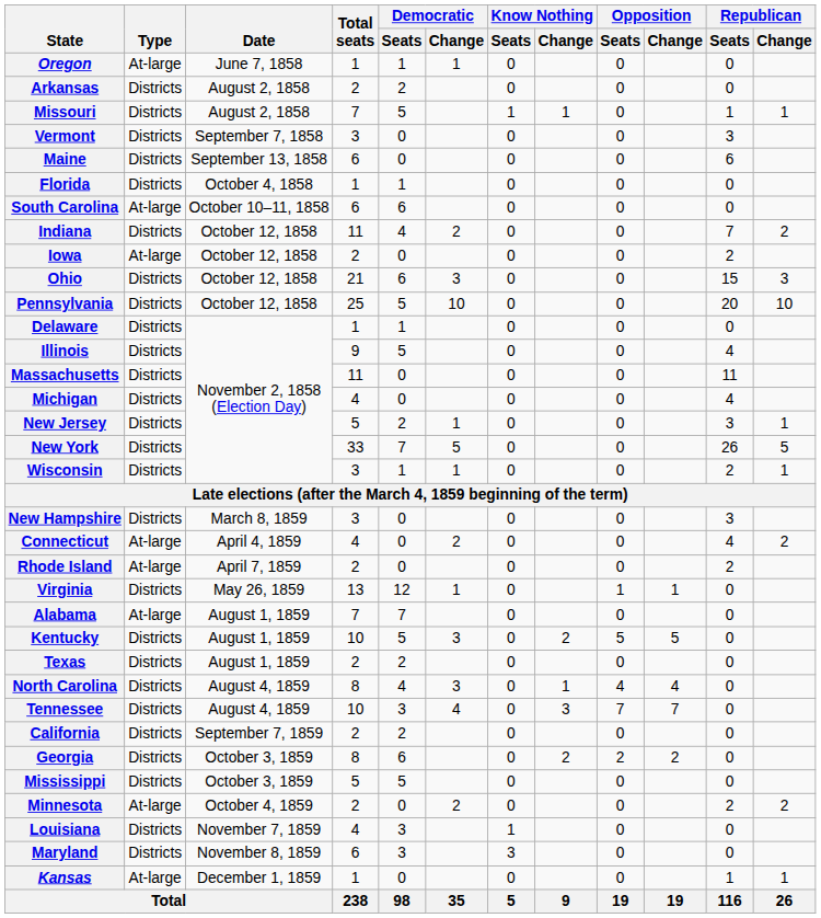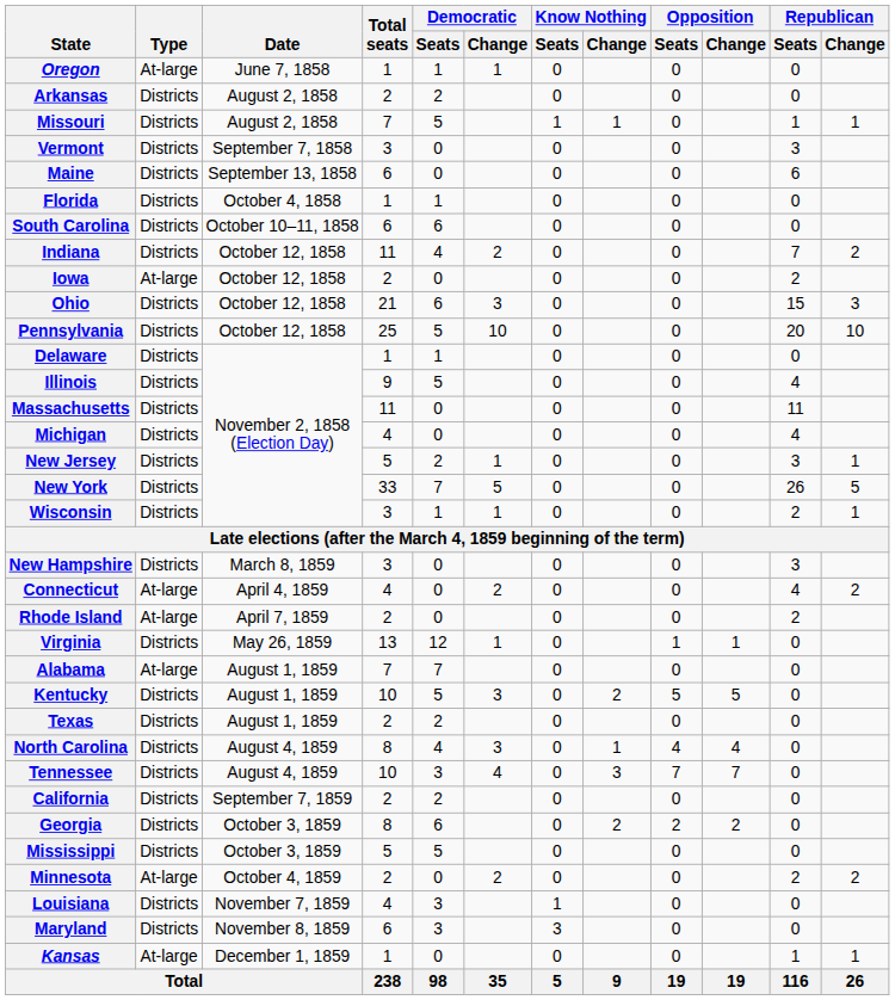 <table class="wikitable sortable" style="text-align:center">
 <tr valign=bottom>
 <th rowspan=2>State</th>
 <th rowspan=2>Type</th>
 <th rowspan=2>Date</th>
 <th rowspan=2>Total<br>seats</th>
 <th colspan=2 ><a href='#'>Democratic</a></th>
 <th colspan=2 ><a href='#'>Know Nothing</a></th>
 <th colspan=2 ><a href='#'>Opposition</a></th>
 <th colspan=2 ><a href='#'>Republican</a></th>
 </tr>
 <tr>
 <th>Seats</th>
 <th>Change</th>
 <th>Seats</th>
 <th>Change</th>
 <th>Seats</th>
 <th>Change</th>
 <th>Seats</th>
 <th>Change</th>
 </tr>
 <tr>
 <th><a href='#'><em>Oregon </em></a></th>
 <td>At-large</td>
 <td>June 7, 1858</td>
 <td>1</td>
 <td>1</td>
 <td>1</td>
 <td>0</td>
 <td></td>
 <td>0</td>
 <td></td>
 <td>0</td>
 <td></td>
 </tr>
 <tr>
 <th><a href='#'>Arkansas</a></th>
 <td>Districts</td>
 <td>August 2, 1858</td>
 <td>2</td>
 <td>2</td>
 <td></td>
 <td>0</td>
 <td></td>
 <td>0</td>
 <td></td>
 <td>0</td>
 <td></td>
 </tr>
 <tr>
 <th><a href='#'>Missouri</a></th>
 <td>Districts</td>
 <td>August 2, 1858</td>
 <td>7</td>
 <td>5</td>
 <td></td>
 <td>1</td>
 <td>1</td>
 <td>0</td>
 <td></td>
 <td>1</td>
 <td>1</td>
 </tr>
 <tr>
 <th><a href='#'>Vermont</a></th>
 <td>Districts</td>
 <td>September 7, 1858</td>
 <td>3</td>
 <td>0</td>
 <td></td>
 <td>0</td>
 <td></td>
 <td>0</td>
 <td></td>
 <td>3</td>
 <td></td>
 </tr>
 <tr>
 <th><a href='#'>Maine</a></th>
 <td>Districts</td>
 <td>September 13, 1858</td>
 <td>6</td>
 <td>0</td>
 <td></td>
 <td>0</td>
 <td></td>
 <td>0</td>
 <td></td>
 <td>6</td>
 <td></td>
 </tr>
 <tr>
 <th><a href='#'>Florida</a></th>
 <td>Districts</td>
 <td>October 4, 1858</td>
 <td>1</td>
 <td>1</td>
 <td></td>
 <td>0</td>
 <td></td>
 <td>0</td>
 <td></td>
 <td>0</td>
 <td></td>
 </tr>
 <tr>
 <th><a href='#'>South Carolina</a></th>
-<td>At-large</td>
+<td>Districts</td>
 <td data-sort-value="October 11, 1858">October 10–11, 1858</td>
 <td>6</td>
 <td>6</td>
 <td></td>
 <td>0</td>
 <td></td>
 <td>0</td>
 <td></td>
 <td>0</td>
 <td></td>
 </tr>
 <tr>
 <th><a href='#'>Indiana</a></th>
 <td>Districts</td>
 <td>October 12, 1858</td>
 <td>11</td>
 <td>4</td>
 <td>2</td>
 <td>0</td>
 <td></td>
 <td>0</td>
 <td></td>
 <td>7</td>
 <td>2</td>
 </tr>
 <tr>
 <th><a href='#'>Iowa</a></th>
 <td>At-large</td>
 <td>October 12, 1858</td>
 <td>2</td>
 <td>0</td>
 <td></td>
 <td>0</td>
 <td></td>
 <td>0</td>
 <td></td>
 <td>2</td>
 <td></td>
 </tr>
 <tr>
 <th><a href='#'>Ohio</a></th>
 <td>Districts</td>
 <td>October 12, 1858</td>
 <td>21</td>
 <td>6</td>
 <td>3</td>
 <td>0</td>
 <td></td>
 <td>0</td>
 <td></td>
 <td>15</td>
 <td>3</td>
 </tr>
 <tr>
 <th><a href='#'>Pennsylvania</a></th>
 <td>Districts</td>
 <td>October 12, 1858</td>
 <td>25</td>
 <td>5</td>
 <td>10</td>
 <td>0</td>
 <td></td>
 <td>0</td>
 <td></td>
 <td>20</td>
 <td>10</td>
 </tr>
 <tr>
 <th><a href='#'>Delaware</a></th>
 <td>Districts</td>
 <td rowspan=7 data-sort-value="November 2, 1858">November 2, 1858<br>(<a href='#'>Election Day</a>)</td>
 <td>1</td>
 <td>1</td>
 <td></td>
 <td>0</td>
 <td></td>
 <td>0</td>
 <td></td>
 <td>0</td>
 <td></td>
 </tr>
 <tr>
 <th><a href='#'>Illinois</a></th>
 <td>Districts</td>
 <td>9</td>
 <td>5</td>
 <td></td>
 <td>0</td>
 <td></td>
 <td>0</td>
 <td></td>
 <td>4</td>
 <td></td>
 </tr>
 <tr>
 <th><a href='#'>Massachusetts</a></th>
 <td>Districts</td>
 <td>11</td>
 <td>0</td>
 <td></td>
 <td>0</td>
 <td></td>
 <td>0</td>
 <td></td>
 <td>11</td>
 <td></td>
 </tr>
 <tr>
 <th><a href='#'>Michigan</a></th>
 <td>Districts</td>
 <td>4</td>
 <td>0</td>
 <td></td>
 <td>0</td>
 <td></td>
 <td>0</td>
 <td></td>
 <td>4</td>
 <td></td>
 </tr>
 <tr>
 <th><a href='#'>New Jersey</a></th>
 <td>Districts</td>
 <td>5</td>
 <td>2</td>
 <td>1</td>
 <td>0</td>
 <td></td>
 <td>0</td>
 <td></td>
 <td>3</td>
 <td>1</td>
 </tr>
 <tr>
 <th><a href='#'>New York</a></th>
 <td>Districts</td>
 <td>33</td>
 <td>7</td>
 <td>5</td>
 <td>0</td>
 <td></td>
 <td>0</td>
 <td></td>
 <td>26</td>
 <td>5</td>
 </tr>
 <tr>
 <th><a href='#'>Wisconsin</a></th>
 <td>Districts</td>
 <td>3</td>
 <td>1</td>
 <td>1</td>
 <td>0</td>
 <td></td>
 <td>0</td>
 <td></td>
 <td>2</td>
 <td>1</td>
 </tr>
 <tr>
 <th colspan=99>Late elections (after the March 4, 1859 beginning of the term)</th>
 </tr>
 <tr>
 <th><a href='#'>New Hampshire</a></th>
 <td>Districts</td>
 <td>March 8, 1859</td>
 <td>3</td>
 <td>0</td>
 <td></td>
 <td>0</td>
 <td></td>
 <td>0</td>
 <td></td>
 <td>3</td>
 <td></td>
 </tr>
 <tr>
 <th><a href='#'>Connecticut</a></th>
 <td>At-large</td>
 <td>April 4, 1859</td>
 <td>4</td>
 <td>0</td>
 <td>2</td>
 <td>0</td>
 <td></td>
 <td>0</td>
 <td></td>
 <td>4</td>
 <td>2</td>
 </tr>
 <tr>
 <th><a href='#'>Rhode Island</a></th>
 <td>At-large</td>
 <td>April 7, 1859</td>
 <td>2</td>
 <td>0</td>
 <td></td>
 <td>0</td>
 <td></td>
 <td>0</td>
 <td></td>
 <td>2</td>
 <td></td>
 </tr>
 <tr>
 <th><a href='#'>Virginia</a></th>
 <td>Districts</td>
 <td>May 26, 1859</td>
 <td>13</td>
 <td>12</td>
 <td>1</td>
 <td>0</td>
 <td></td>
 <td>1</td>
 <td>1</td>
 <td>0</td>
 <td></td>
 </tr>
 <tr>
 <th><a href='#'>Alabama</a></th>
 <td>At-large</td>
 <td>August 1, 1859</td>
 <td>7</td>
 <td>7</td>
 <td></td>
 <td>0</td>
 <td></td>
 <td>0</td>
 <td></td>
 <td>0</td>
 <td></td>
 </tr>
 <tr>
 <th><a href='#'>Kentucky</a></th>
 <td>Districts</td>
 <td>August 1, 1859</td>
 <td>10</td>
 <td>5</td>
 <td>3</td>
 <td>0</td>
 <td>2</td>
 <td>5</td>
 <td>5</td>
 <td>0</td>
 <td></td>
 </tr>
 <tr>
 <th><a href='#'>Texas</a></th>
 <td>Districts</td>
 <td>August 1, 1859</td>
 <td>2</td>
 <td>2</td>
 <td></td>
 <td>0</td>
 <td></td>
 <td>0</td>
 <td></td>
 <td>0</td>
 <td></td>
 </tr>
 <tr>
 <th><a href='#'>North Carolina</a></th>
 <td>Districts</td>
 <td>August 4, 1859</td>
 <td>8</td>
 <td>4</td>
 <td>3</td>
 <td>0</td>
 <td>1</td>
 <td>4</td>
 <td>4</td>
 <td>0</td>
 <td></td>
 </tr>
 <tr>
 <th><a href='#'>Tennessee</a></th>
 <td>Districts</td>
 <td>August 4, 1859</td>
 <td>10</td>
 <td>3</td>
 <td>4</td>
 <td>0</td>
 <td>3</td>
 <td>7</td>
 <td>7</td>
 <td>0</td>
 <td></td>
 </tr>
 <tr>
 <th><a href='#'>California</a></th>
 <td>Districts</td>
 <td>September 7, 1859</td>
 <td>2</td>
 <td>2</td>
 <td></td>
 <td>0</td>
 <td></td>
 <td>0</td>
 <td></td>
 <td>0</td>
 <td></td>
 </tr>
 <tr>
 <th><a href='#'>Georgia</a></th>
 <td>Districts</td>
 <td>October 3, 1859</td>
 <td>8</td>
 <td>6</td>
 <td></td>
 <td>0</td>
 <td>2</td>
 <td>2</td>
 <td>2</td>
 <td>0</td>
 <td></td>
 </tr>
 <tr>
 <th><a href='#'>Mississippi</a></th>
 <td>Districts</td>
 <td>October 3, 1859</td>
 <td>5</td>
 <td>5</td>
 <td></td>
 <td>0</td>
 <td></td>
 <td>0</td>
 <td></td>
 <td>0</td>
 <td></td>
 </tr>
 <tr>
 <th><a href='#'>Minnesota</a></th>
 <td>At-large</td>
 <td>October 4, 1859</td>
 <td>2</td>
 <td>0</td>
 <td>2</td>
 <td>0</td>
 <td></td>
 <td>0</td>
 <td></td>
 <td>2</td>
 <td>2</td>
 </tr>
 <tr>
 <th><a href='#'>Louisiana</a></th>
 <td>Districts</td>
 <td>November 7, 1859</td>
 <td>4</td>
 <td>3</td>
 <td></td>
 <td>1</td>
 <td></td>
 <td>0</td>
 <td></td>
 <td>0</td>
 <td></td>
 </tr>
 <tr>
 <th><a href='#'>Maryland</a></th>
 <td>Districts</td>
 <td>November 8, 1859</td>
 <td>6</td>
 <td>3</td>
 <td></td>
 <td>3</td>
 <td></td>
 <td>0</td>
 <td></td>
 <td>0</td>
 <td></td>
 </tr>
 <tr>
 <th><a href='#'><em>Kansas </em></a></th>
 <td>At-large</td>
 <td>December 1, 1859</td>
 <td>1</td>
 <td>0</td>
 <td></td>
 <td>0</td>
 <td></td>
 <td>0</td>
 <td></td>
 <td>1</td>
 <td>1</td>
 </tr>
 <tr>
 <th colspan=3>Total</th>
 <th>238</th>
 <th>98<br></th>
 <th>35</th>
 <th>5<br></th>
 <th>9</th>
 <th>19<br></th>
 <th>19</th>
 <th>116<br></th>
 <th>26</th>
 </tr>
 </table>
